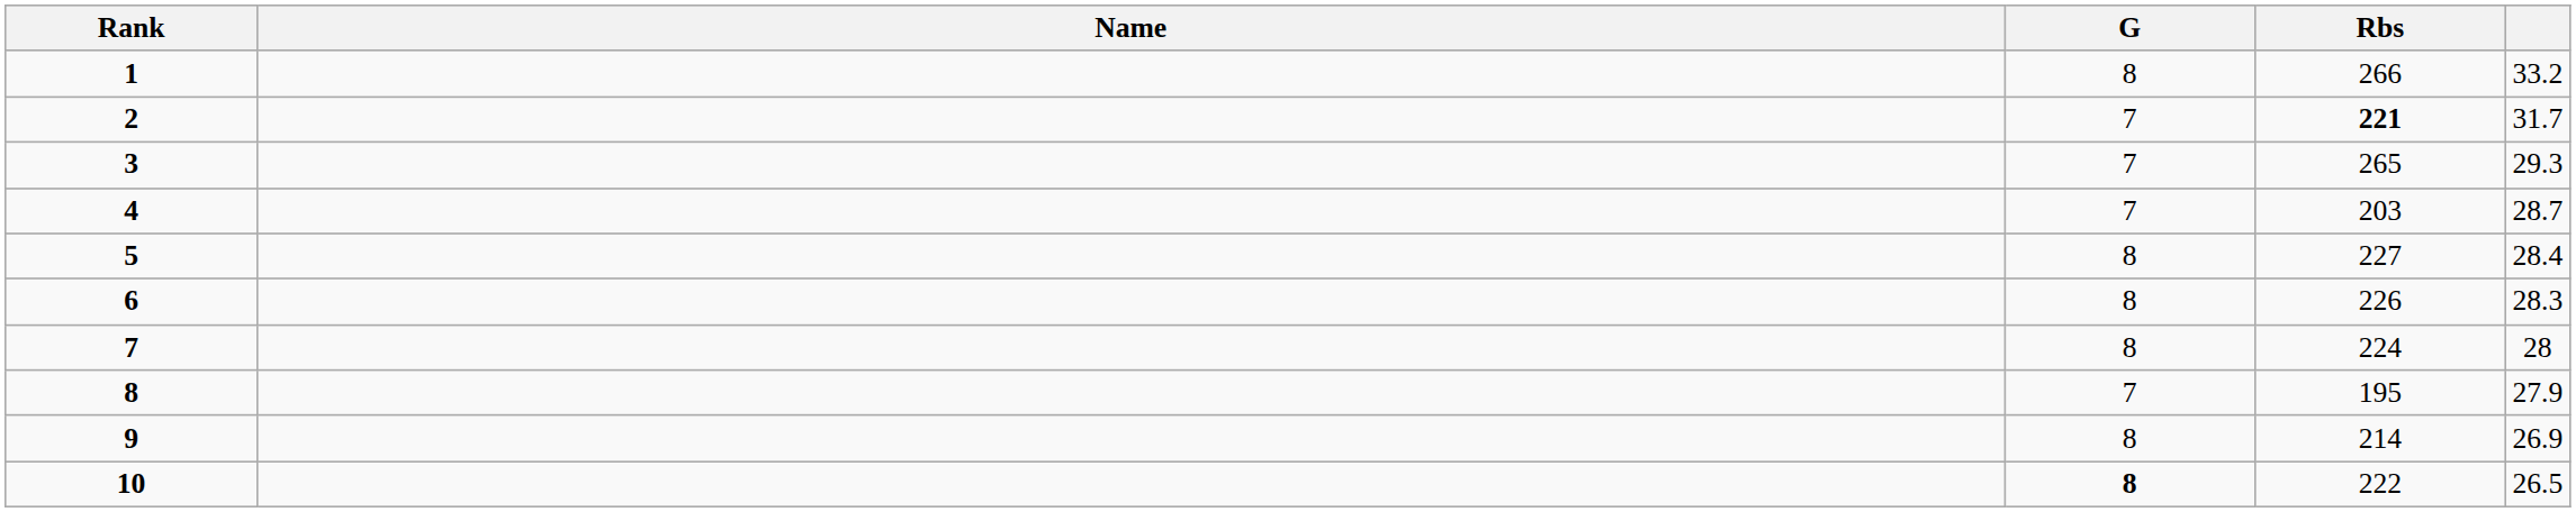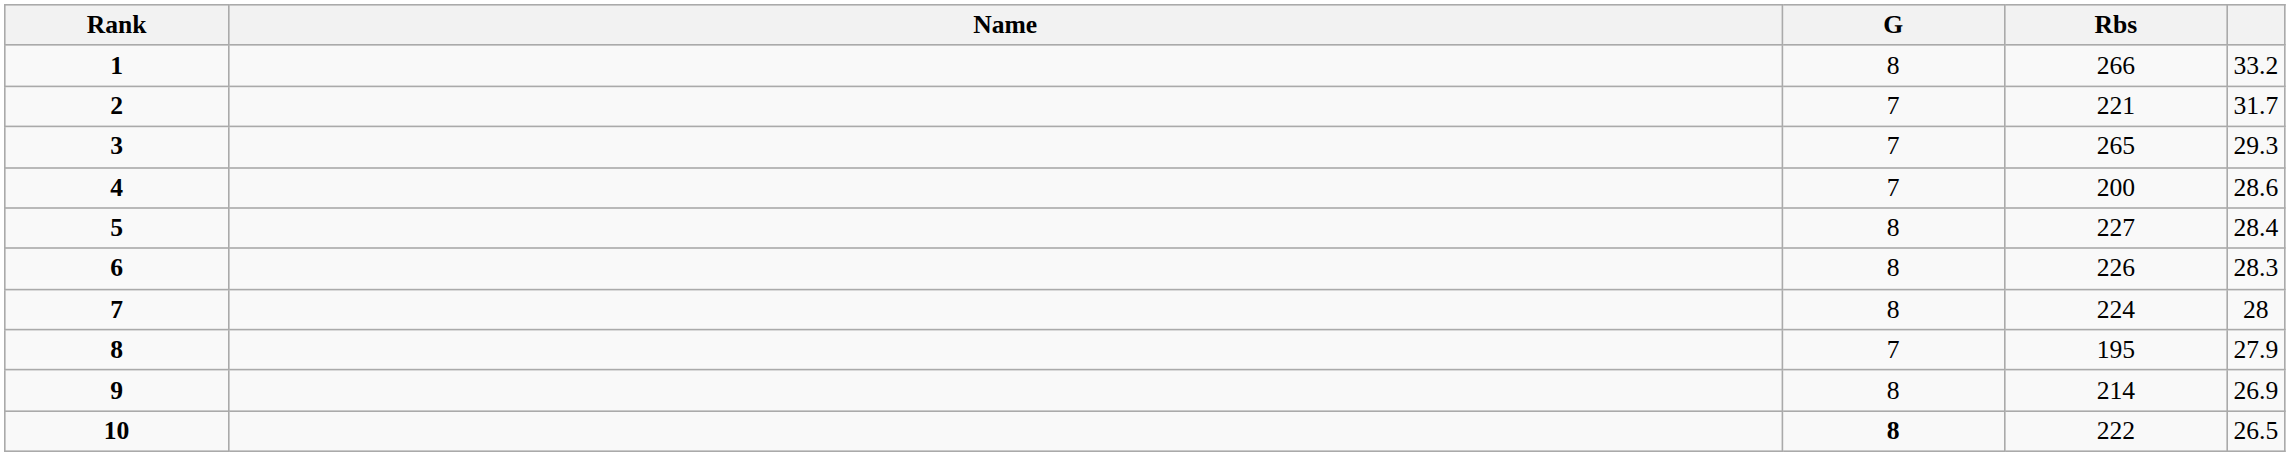 <table class="wikitable" style="width:90%;">
 <tr>
 <th style="width:10%;">Rank</th>
 <th style="width:70%;">Name</th>
 <th style="width:10%;">G</th>
 <th style="width:10%;">Rbs</th>
 <th style="width:10%;"></th>
 </tr>
 <tr align=center>
 <td><strong>1</strong></td>
 <td align=left><strong></strong></td>
 <td>8</td>
 <td>266</td>
 <td>33.2</td>
 </tr>
 <tr align=center>
 <td><strong>2</strong></td>
 <td align=left></td>
 <td>7</td>
-<td><strong>221</strong></td>
+<td>221</td>
 <td>31.7</td>
 </tr>
 <tr align=center>
 <td><strong>3</strong></td>
 <td align=left></td>
 <td>7</td>
 <td>265</td>
 <td>29.3</td>
 </tr>
 <tr align=center>
 <td><strong>4</strong></td>
 <td align=left></td>
 <td>7</td>
-<td>203</td>
-<td>28.7</td>
+<td>200</td>
+<td>28.6</td>
 </tr>
 <tr align=center>
 <td><strong>5</strong></td>
 <td align=left></td>
 <td>8</td>
 <td>227</td>
 <td>28.4</td>
 </tr>
 <tr align=center>
 <td><strong>6</strong></td>
 <td align=left></td>
 <td>8</td>
 <td>226</td>
 <td>28.3</td>
 </tr>
 <tr align=center>
 <td><strong>7</strong></td>
 <td align=left></td>
 <td>8</td>
 <td>224</td>
 <td>28</td>
 </tr>
 <tr align=center>
 <td><strong>8</strong></td>
 <td align=left></td>
 <td>7</td>
 <td>195</td>
 <td>27.9</td>
 </tr>
 <tr align=center>
 <td><strong>9</strong></td>
 <td align=left></td>
 <td>8</td>
 <td>214</td>
 <td>26.9</td>
 </tr>
 <tr align=center>
 <td><strong>10</strong></td>
 <td align=left></td>
 <td><strong>8</strong></td>
 <td>222</td>
 <td>26.5</td>
 </tr>
 </table>
